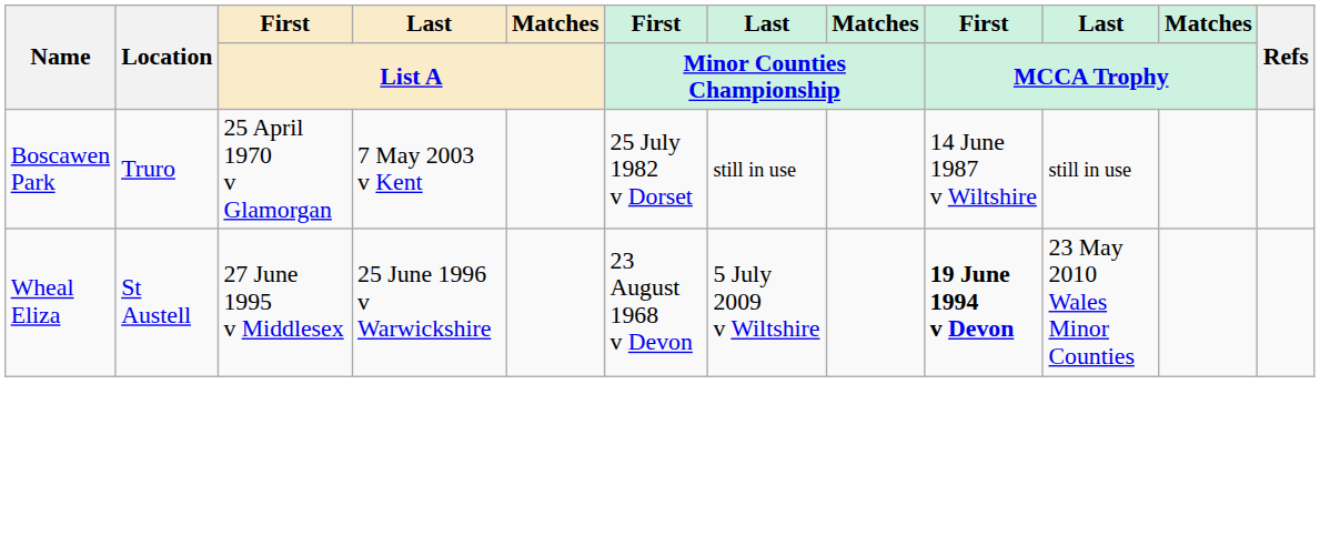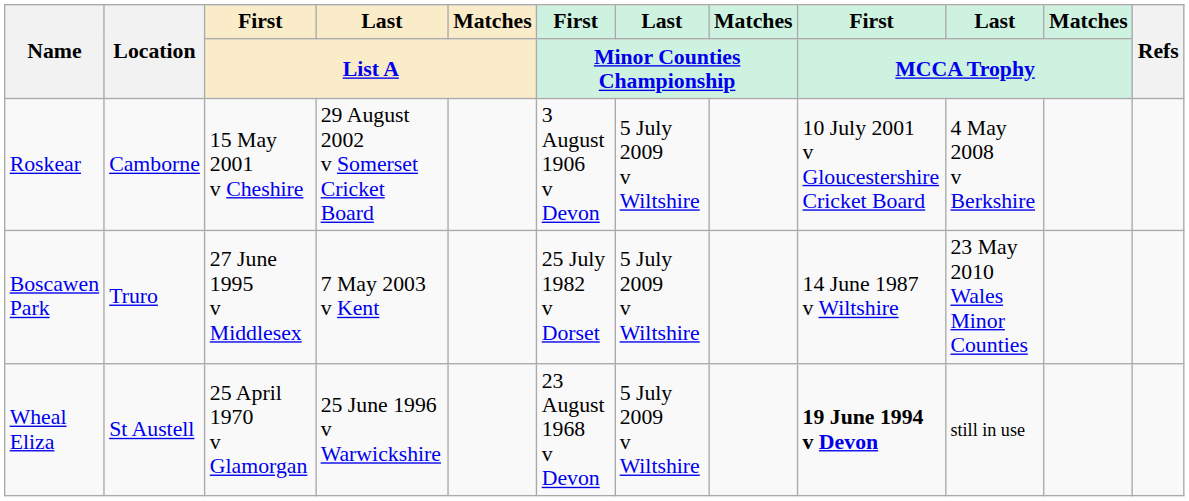 <table class="wikitable sortable">
 <tr>
 <th rowspan="2">Name</th>
 <th rowspan="2">Location</th>
 <th width="120" class="unsortable" style="background:#faecc8">First</th>
 <th width="120" class="unsortable" style="background:#faecc8">Last</th>
 <th style="background:#faecc8">Matches</th>
 <th width="120" class="unsortable" style="background:#cef2e0">First</th>
 <th width="120" class="unsortable" style="background:#cef2e0">Last</th>
 <th style="background:#cef2e0">Matches</th>
 <th width="120" class="unsortable" style="background:#cef2e0">First</th>
 <th width="120" class="unsortable" style="background:#cef2e0">Last</th>
 <th style="background:#cef2e0">Matches</th>
 <th rowspan="2" class="unsortable">Refs</th>
 </tr>
 <tr class="unsortable">
 <th colspan="3" style="background:#faecc8"><a href='#'>List A</a></th>
 <th colspan="3" style="background:#cef2e0"><a href='#'>Minor Counties Championship</a></th>
 <th colspan="3" style="background:#cef2e0"><a href='#'>MCCA Trophy</a></th>
 </tr>
 <tr>
+<td><a href='#'>Roskear</a></td>
+<td><a href='#'>Camborne</a></td>
+<td>15 May 2001<br>v <a href='#'>Cheshire</a></td>
+<td>29 August 2002<br>v <a href='#'>Somerset Cricket Board</a></td>
+<td></td>
+<td>3 August 1906<br>v <a href='#'>Devon</a></td>
+<td>5 July 2009<br>v <a href='#'>Wiltshire</a></td>
+<td></td>
+<td>10 July 2001<br>v <a href='#'>Gloucestershire Cricket Board</a></td>
+<td>4 May 2008<br>v <a href='#'>Berkshire</a></td>
+<td></td>
+<td></td>
+</tr>
+<tr>
 <td><a href='#'>Boscawen Park</a><br></td>
 <td><a href='#'>Truro</a></td>
-<td>25 April 1970<br>v <a href='#'>Glamorgan</a></td>
+<td>27 June 1995<br>v <a href='#'>Middlesex</a></td>
 <td>7 May 2003<br>v <a href='#'>Kent</a></td>
 <td></td>
 <td>25 July 1982<br>v <a href='#'>Dorset</a></td>
-<td><small>still in use</small></td>
+<td>5 July 2009<br>v <a href='#'>Wiltshire</a></td>
 <td></td>
 <td>14 June 1987<br>v <a href='#'>Wiltshire</a></td>
-<td><small>still in use</small></td>
+<td>23 May 2010<br><a href='#'>Wales Minor Counties</a></td>
 <td></td>
 <td></td>
 </tr>
 <tr>
 <td><a href='#'>Wheal Eliza</a></td>
 <td><a href='#'>St Austell</a></td>
-<td>27 June 1995<br>v <a href='#'>Middlesex</a></td>
+<td>25 April 1970<br>v <a href='#'>Glamorgan</a></td>
 <td>25 June 1996<br>v <a href='#'>Warwickshire</a></td>
 <td></td>
 <td>23 August 1968<br>v <a href='#'>Devon</a></td>
 <td>5 July 2009<br>v <a href='#'>Wiltshire</a></td>
 <td></td>
 <td><strong>19 June 1994<br>v <a href='#'>Devon</a></strong></td>
-<td>23 May 2010<br><a href='#'>Wales Minor Counties</a></td>
+<td><small>still in use</small></td>
 <td></td>
 <td></td>
 </tr>
 </table>
